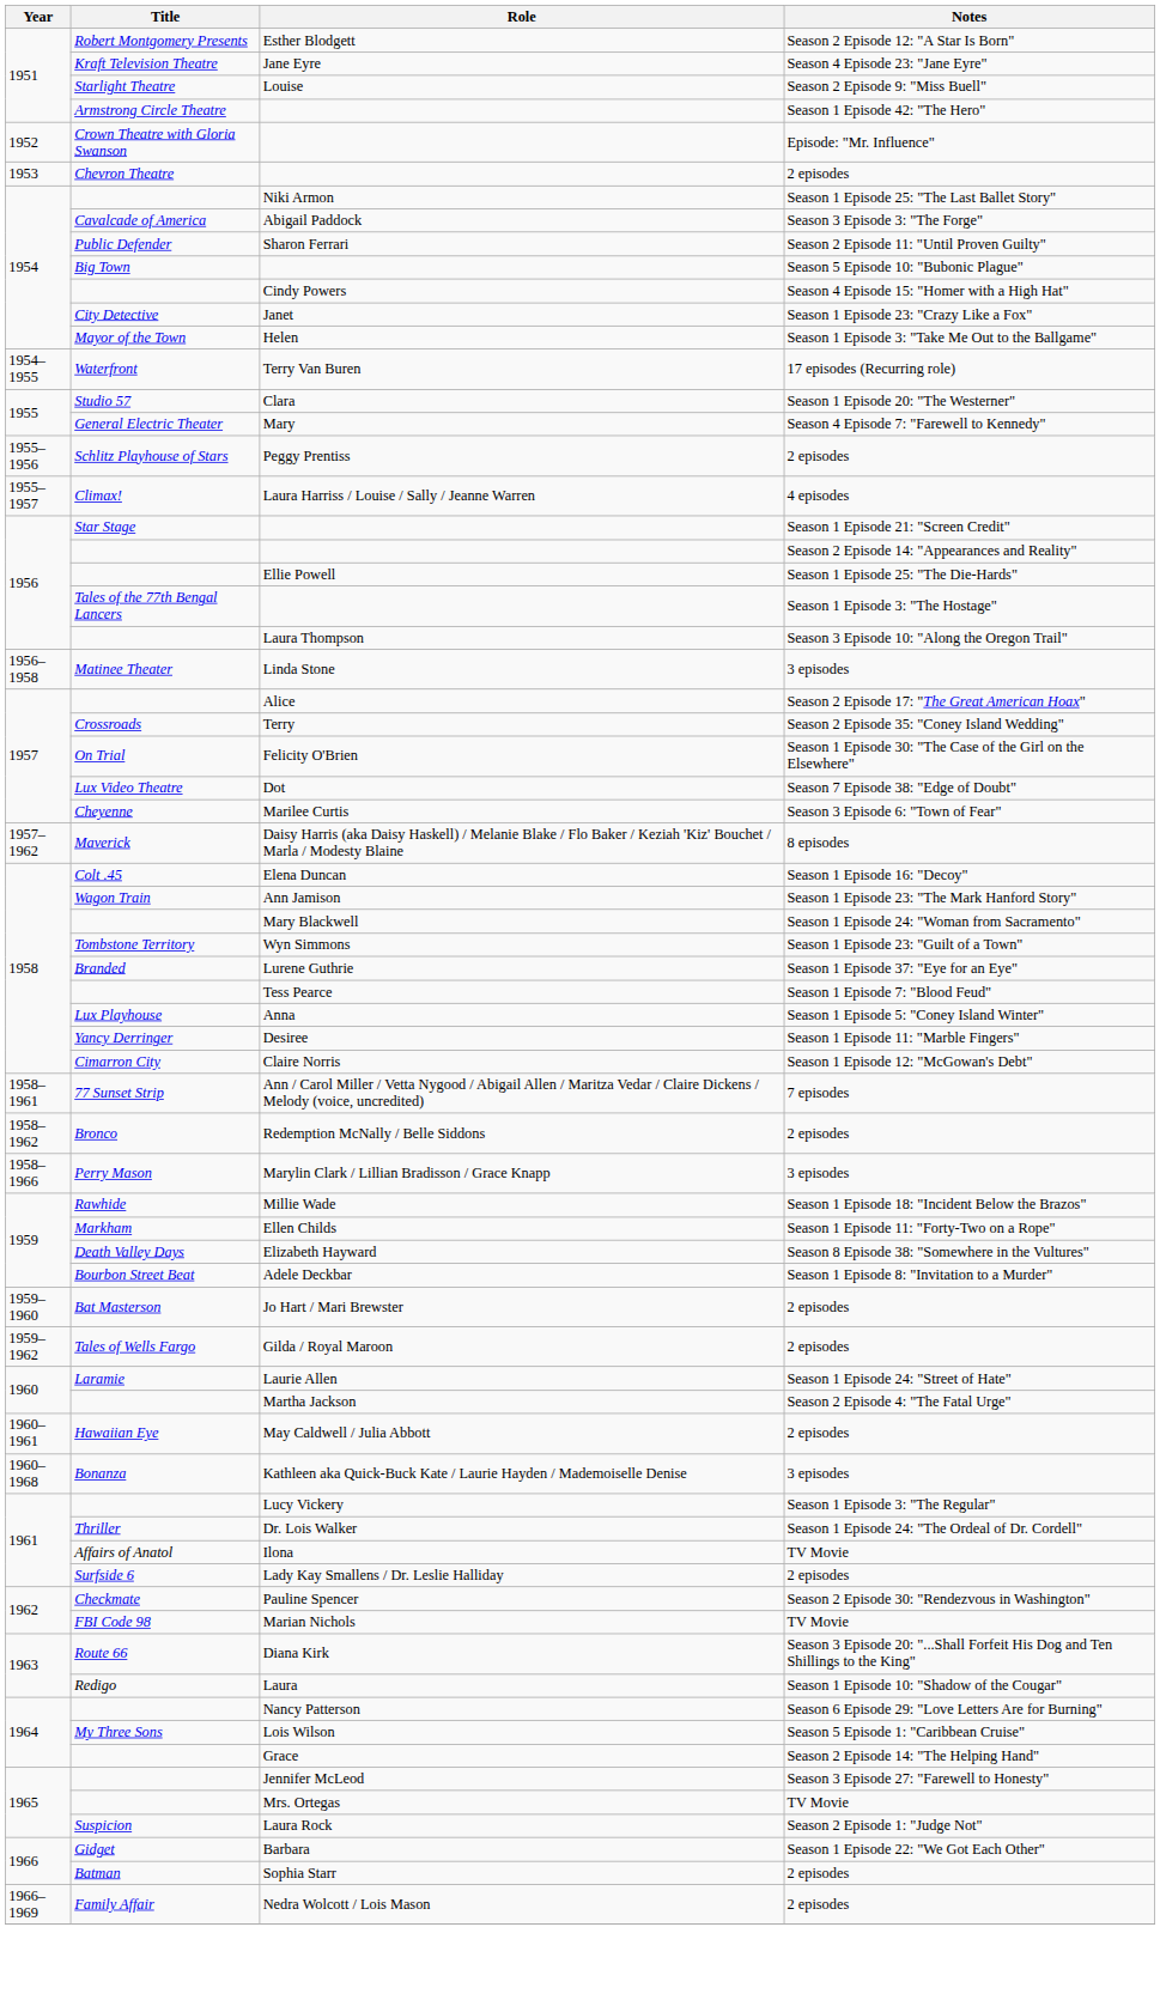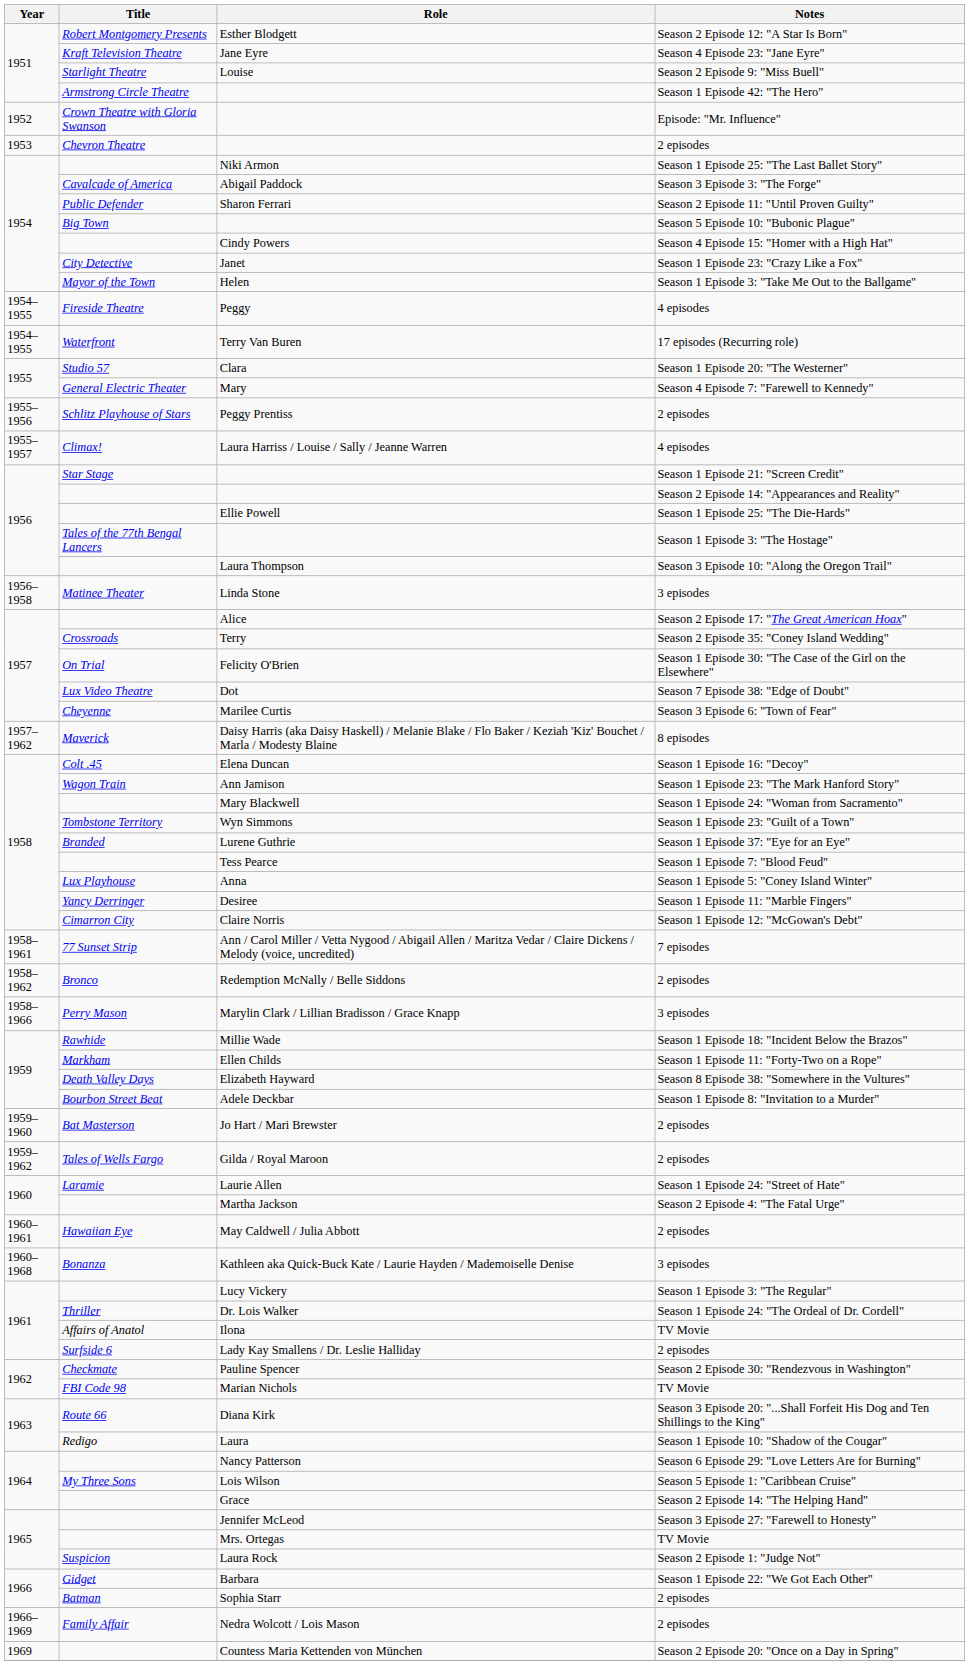 <table class="wikitable sortable">
 <tr>
 <th>Year</th>
 <th>Title</th>
 <th>Role</th>
 <th class="unsortable">Notes</th>
 </tr>
 <tr>
 <td rowspan="4">1951</td>
 <td><em><a href='#'>Robert Montgomery Presents</a></em></td>
 <td>Esther Blodgett</td>
 <td>Season 2 Episode 12: "A Star Is Born"</td>
 </tr>
 <tr>
 <td><em><a href='#'>Kraft Television Theatre</a></em></td>
 <td>Jane Eyre</td>
 <td>Season 4 Episode 23: "Jane Eyre"</td>
 </tr>
 <tr>
 <td><em><a href='#'>Starlight Theatre</a></em></td>
 <td>Louise</td>
 <td>Season 2 Episode 9: "Miss Buell"</td>
 </tr>
 <tr>
 <td><em><a href='#'>Armstrong Circle Theatre</a></em></td>
 <td></td>
 <td>Season 1 Episode 42: "The Hero"</td>
 </tr>
 <tr>
 <td>1952</td>
 <td><em><a href='#'>Crown Theatre with Gloria Swanson</a></em></td>
 <td></td>
 <td>Episode: "Mr. Influence"</td>
 </tr>
 <tr>
 <td>1953</td>
 <td><em><a href='#'>Chevron Theatre</a></em></td>
 <td></td>
 <td>2 episodes</td>
 </tr>
 <tr>
 <td rowspan="7">1954</td>
 <td><em></em></td>
 <td>Niki Armon</td>
 <td>Season 1 Episode 25: "The Last Ballet Story"</td>
 </tr>
 <tr>
 <td><em><a href='#'>Cavalcade of America</a></em></td>
 <td>Abigail Paddock</td>
 <td>Season 3 Episode 3: "The Forge"</td>
 </tr>
 <tr>
 <td><em><a href='#'>Public Defender</a></em></td>
 <td>Sharon Ferrari</td>
 <td>Season 2 Episode 11: "Until Proven Guilty"</td>
 </tr>
 <tr>
 <td><em><a href='#'>Big Town</a></em></td>
 <td></td>
 <td>Season 5 Episode 10: "Bubonic Plague"</td>
 </tr>
 <tr>
 <td><em></em></td>
 <td>Cindy Powers</td>
 <td>Season 4 Episode 15: "Homer with a High Hat"</td>
 </tr>
 <tr>
 <td><em><a href='#'>City Detective</a></em></td>
 <td>Janet</td>
 <td>Season 1 Episode 23: "Crazy Like a Fox"</td>
 </tr>
 <tr>
 <td><em><a href='#'>Mayor of the Town</a></em></td>
 <td>Helen</td>
 <td>Season 1 Episode 3: "Take Me Out to the Ballgame"</td>
+</tr>
+<tr>
+<td>1954–1955</td>
+<td><em><a href='#'>Fireside Theatre</a></em></td>
+<td>Peggy</td>
+<td>4 episodes</td>
 </tr>
 <tr>
 <td>1954–1955</td>
 <td><em><a href='#'>Waterfront</a></em></td>
 <td>Terry Van Buren</td>
 <td>17 episodes (Recurring role)</td>
 </tr>
 <tr>
 <td rowspan="2">1955</td>
 <td><em><a href='#'>Studio 57</a></em></td>
 <td>Clara</td>
 <td>Season 1 Episode 20: "The Westerner"</td>
 </tr>
 <tr>
 <td><em><a href='#'>General Electric Theater</a></em></td>
 <td>Mary</td>
 <td>Season 4 Episode 7: "Farewell to Kennedy"</td>
 </tr>
 <tr>
 <td>1955–1956</td>
 <td><em><a href='#'>Schlitz Playhouse of Stars</a></em></td>
 <td>Peggy Prentiss</td>
 <td>2 episodes</td>
 </tr>
 <tr>
 <td>1955–1957</td>
 <td><em><a href='#'>Climax!</a></em></td>
 <td>Laura Harriss / Louise / Sally / Jeanne Warren</td>
 <td>4 episodes</td>
 </tr>
 <tr>
 <td rowspan="5">1956</td>
 <td><em><a href='#'>Star Stage</a></em></td>
 <td></td>
 <td>Season 1 Episode 21: "Screen Credit"</td>
 </tr>
 <tr>
 <td><em></em></td>
 <td></td>
 <td>Season 2 Episode 14: "Appearances and Reality"</td>
 </tr>
 <tr>
 <td><em></em></td>
 <td>Ellie Powell</td>
 <td>Season 1 Episode 25: "The Die-Hards"</td>
 </tr>
 <tr>
 <td><em><a href='#'>Tales of the 77th Bengal Lancers</a></em></td>
 <td></td>
 <td>Season 1 Episode 3: "The Hostage"</td>
 </tr>
 <tr>
 <td><em></em></td>
 <td>Laura Thompson</td>
 <td>Season 3 Episode 10: "Along the Oregon Trail"</td>
 </tr>
 <tr>
 <td>1956–1958</td>
 <td><em><a href='#'>Matinee Theater</a></em></td>
 <td>Linda Stone</td>
 <td>3 episodes</td>
 </tr>
 <tr>
 <td rowspan="5">1957</td>
 <td><em></em></td>
 <td>Alice</td>
 <td>Season 2 Episode 17: "<em><a href='#'>The Great American Hoax</a></em>"</td>
 </tr>
 <tr>
 <td><em><a href='#'>Crossroads</a></em></td>
 <td>Terry</td>
 <td>Season 2 Episode 35: "Coney Island Wedding"</td>
 </tr>
 <tr>
 <td><em><a href='#'>On Trial</a></em></td>
 <td>Felicity O'Brien</td>
 <td>Season 1 Episode 30: "The Case of the Girl on the Elsewhere"</td>
 </tr>
 <tr>
 <td><em><a href='#'>Lux Video Theatre</a></em></td>
 <td>Dot</td>
 <td>Season 7 Episode 38: "Edge of Doubt"</td>
 </tr>
 <tr>
 <td><em><a href='#'>Cheyenne</a></em></td>
 <td>Marilee Curtis</td>
 <td>Season 3 Episode 6: "Town of Fear"</td>
 </tr>
 <tr>
 <td>1957–1962</td>
 <td><em><a href='#'>Maverick</a></em></td>
 <td>Daisy Harris (aka Daisy Haskell) / Melanie Blake / Flo Baker / Keziah 'Kiz' Bouchet / Marla / Modesty Blaine</td>
 <td>8 episodes</td>
 </tr>
 <tr>
 <td rowspan="9">1958</td>
 <td><em><a href='#'>Colt .45</a></em></td>
 <td>Elena Duncan</td>
 <td>Season 1 Episode 16: "Decoy"</td>
 </tr>
 <tr>
 <td><em><a href='#'>Wagon Train</a></em></td>
 <td>Ann Jamison</td>
 <td>Season 1 Episode 23: "The Mark Hanford Story"</td>
 </tr>
 <tr>
 <td><em></em></td>
 <td>Mary Blackwell</td>
 <td>Season 1 Episode 24: "Woman from Sacramento"</td>
 </tr>
 <tr>
 <td><em><a href='#'>Tombstone Territory</a></em></td>
 <td>Wyn Simmons</td>
 <td>Season 1 Episode 23: "Guilt of a Town"</td>
 </tr>
 <tr>
 <td><em><a href='#'>Branded</a></em></td>
 <td>Lurene Guthrie</td>
 <td>Season 1 Episode 37: "Eye for an Eye"</td>
 </tr>
 <tr>
 <td><em></em></td>
 <td>Tess Pearce</td>
 <td>Season 1 Episode 7: "Blood Feud"</td>
 </tr>
 <tr>
 <td><em><a href='#'>Lux Playhouse</a></em></td>
 <td>Anna</td>
 <td>Season 1 Episode 5: "Coney Island Winter"</td>
 </tr>
 <tr>
 <td><em><a href='#'>Yancy Derringer</a></em></td>
 <td>Desiree</td>
 <td>Season 1 Episode 11: "Marble Fingers"</td>
 </tr>
 <tr>
 <td><em><a href='#'>Cimarron City</a></em></td>
 <td>Claire Norris</td>
 <td>Season 1 Episode 12: "McGowan's Debt"</td>
 </tr>
 <tr>
 <td>1958–1961</td>
 <td><em><a href='#'>77 Sunset Strip</a></em></td>
 <td>Ann / Carol Miller / Vetta Nygood / Abigail Allen / Maritza Vedar / Claire Dickens / Melody (voice, uncredited)</td>
 <td>7 episodes</td>
 </tr>
 <tr>
 <td>1958–1962</td>
 <td><em><a href='#'>Bronco</a></em></td>
 <td>Redemption McNally / Belle Siddons</td>
 <td>2 episodes</td>
 </tr>
 <tr>
 <td>1958–1966</td>
 <td><em><a href='#'>Perry Mason</a></em></td>
 <td>Marylin Clark / Lillian Bradisson / Grace Knapp</td>
 <td>3 episodes</td>
 </tr>
 <tr>
 <td rowspan="4">1959</td>
 <td><em><a href='#'>Rawhide</a></em></td>
 <td>Millie Wade</td>
 <td>Season 1 Episode 18: "Incident Below the Brazos"</td>
 </tr>
 <tr>
 <td><em><a href='#'>Markham</a></em></td>
 <td>Ellen Childs</td>
 <td>Season 1 Episode 11: "Forty-Two on a Rope"</td>
 </tr>
 <tr>
 <td><em><a href='#'>Death Valley Days</a></em></td>
 <td>Elizabeth Hayward</td>
 <td>Season 8 Episode 38: "Somewhere in the Vultures"</td>
 </tr>
 <tr>
 <td><em><a href='#'>Bourbon Street Beat</a></em></td>
 <td>Adele Deckbar</td>
 <td>Season 1 Episode 8: "Invitation to a Murder"</td>
 </tr>
 <tr>
 <td>1959–1960</td>
 <td><em><a href='#'>Bat Masterson</a></em></td>
 <td>Jo Hart / Mari Brewster</td>
 <td>2 episodes</td>
 </tr>
 <tr>
 <td>1959–1962</td>
 <td><em><a href='#'>Tales of Wells Fargo</a></em></td>
 <td>Gilda / Royal Maroon</td>
 <td>2 episodes</td>
 </tr>
 <tr>
 <td rowspan="2">1960</td>
 <td><em><a href='#'>Laramie</a></em></td>
 <td>Laurie Allen</td>
 <td>Season 1 Episode 24: "Street of Hate"</td>
 </tr>
 <tr>
 <td><em></em></td>
 <td>Martha Jackson</td>
 <td>Season 2 Episode 4: "The Fatal Urge"</td>
 </tr>
 <tr>
 <td>1960–1961</td>
 <td><em><a href='#'>Hawaiian Eye</a></em></td>
 <td>May Caldwell / Julia Abbott</td>
 <td>2 episodes</td>
 </tr>
 <tr>
 <td>1960–1968</td>
 <td><em><a href='#'>Bonanza</a></em></td>
 <td>Kathleen aka Quick-Buck Kate / Laurie Hayden / Mademoiselle Denise</td>
 <td>3 episodes</td>
 </tr>
 <tr>
 <td rowspan="4">1961</td>
 <td><em></em></td>
 <td>Lucy Vickery</td>
 <td>Season 1 Episode 3: "The Regular"</td>
 </tr>
 <tr>
 <td><em><a href='#'>Thriller</a></em></td>
 <td>Dr. Lois Walker</td>
 <td>Season 1 Episode 24: "The Ordeal of Dr. Cordell"</td>
 </tr>
 <tr>
 <td><em>Affairs of Anatol</em></td>
 <td>Ilona</td>
 <td>TV Movie</td>
 </tr>
 <tr>
 <td><em><a href='#'>Surfside 6</a></em></td>
 <td>Lady Kay Smallens / Dr. Leslie Halliday</td>
 <td>2 episodes</td>
 </tr>
 <tr>
 <td rowspan="2">1962</td>
 <td><em><a href='#'>Checkmate</a></em></td>
 <td>Pauline Spencer</td>
 <td>Season 2 Episode 30: "Rendezvous in Washington"</td>
 </tr>
 <tr>
 <td><em><a href='#'>FBI Code 98</a></em></td>
 <td>Marian Nichols</td>
 <td>TV Movie</td>
 </tr>
 <tr>
 <td rowspan="2">1963</td>
 <td><em><a href='#'>Route 66</a></em></td>
 <td>Diana Kirk</td>
 <td>Season 3 Episode 20: "...Shall Forfeit His Dog and Ten Shillings to the King"</td>
 </tr>
 <tr>
 <td><em>Redigo</em></td>
 <td>Laura</td>
 <td>Season 1 Episode 10: "Shadow of the Cougar"</td>
 </tr>
 <tr>
 <td rowspan="3">1964</td>
 <td><em></em></td>
 <td>Nancy Patterson</td>
 <td>Season 6 Episode 29: "Love Letters Are for Burning"</td>
 </tr>
 <tr>
 <td><em><a href='#'>My Three Sons</a></em></td>
 <td>Lois Wilson</td>
 <td>Season 5 Episode 1: "Caribbean Cruise"</td>
 </tr>
 <tr>
 <td><em></em></td>
 <td>Grace</td>
 <td>Season 2 Episode 14: "The Helping Hand"</td>
 </tr>
 <tr>
 <td rowspan="3">1965</td>
 <td><em></em></td>
 <td>Jennifer McLeod</td>
 <td>Season 3 Episode 27: "Farewell to Honesty"</td>
 </tr>
 <tr>
 <td><em></em></td>
 <td>Mrs. Ortegas</td>
 <td>TV Movie</td>
 </tr>
 <tr>
 <td><em><a href='#'>Suspicion</a></em></td>
 <td>Laura Rock</td>
 <td>Season 2 Episode 1: "Judge Not"</td>
 </tr>
 <tr>
 <td rowspan="2">1966</td>
 <td><em><a href='#'>Gidget</a></em></td>
 <td>Barbara</td>
 <td>Season 1 Episode 22: "We Got Each Other"</td>
 </tr>
 <tr>
 <td><em><a href='#'>Batman</a></em></td>
 <td>Sophia Starr</td>
 <td>2 episodes</td>
 </tr>
 <tr>
 <td>1966–1969</td>
 <td><em><a href='#'>Family Affair</a></em></td>
 <td>Nedra Wolcott / Lois Mason</td>
 <td>2 episodes</td>
 </tr>
 <tr>
+<td>1969</td>
+<td><em></em></td>
+<td>Countess Maria Kettenden von München</td>
+<td>Season 2 Episode 20: "Once on a Day in Spring"</td>
+</tr>
+<tr>
 </tr>
 </table>
